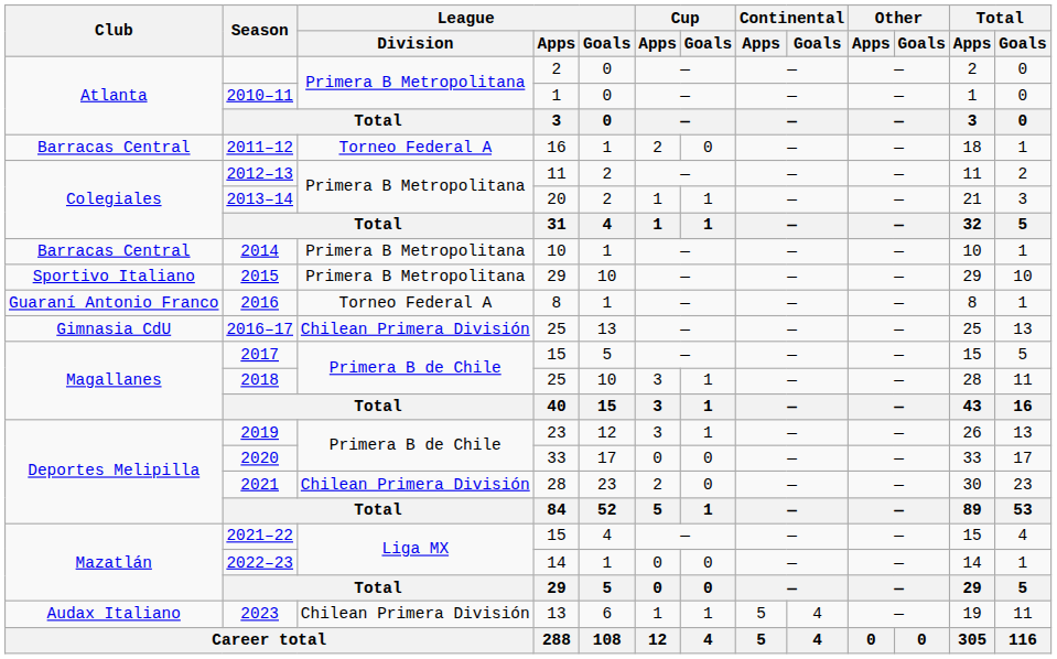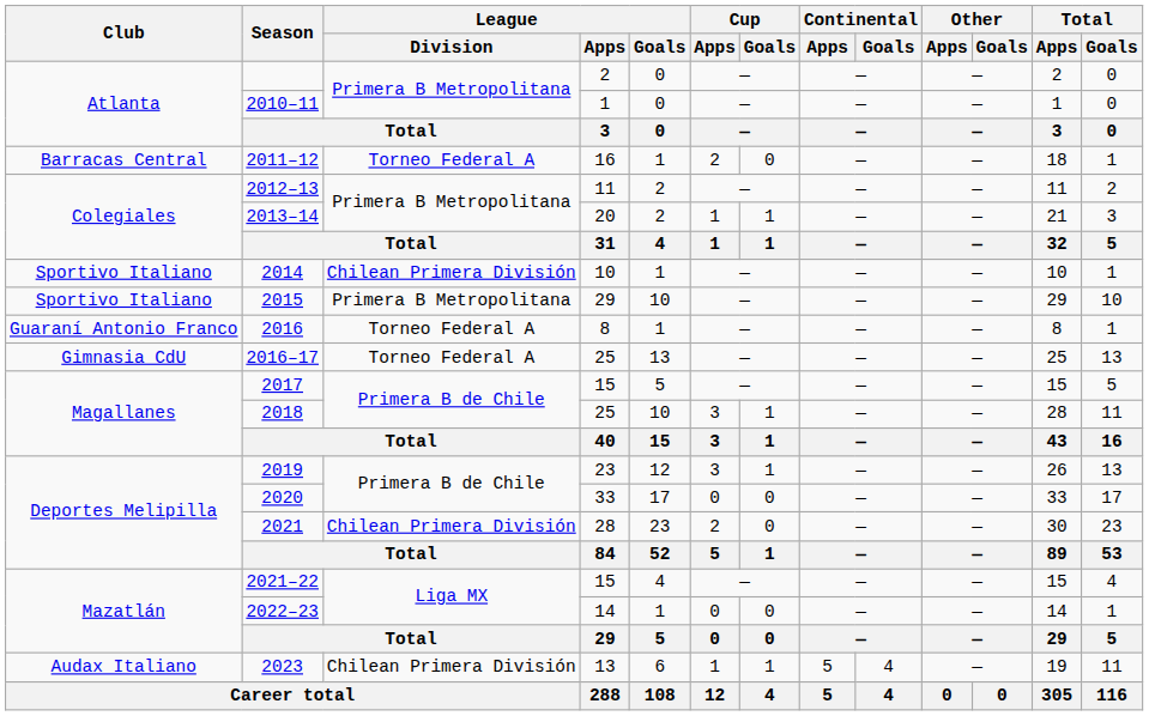 <table class="wikitable" style="text-align: center;">
 <tr>
 <th rowspan="2">Club</th>
 <th rowspan="2">Season</th>
 <th colspan="3">League</th>
 <th colspan="2">Cup</th>
 <th colspan="2">Continental</th>
 <th colspan="2">Other</th>
 <th colspan="2">Total</th>
 </tr>
 <tr>
 <th>Division</th>
 <th>Apps</th>
 <th>Goals</th>
 <th>Apps</th>
 <th>Goals</th>
 <th>Apps</th>
 <th>Goals</th>
 <th>Apps</th>
 <th>Goals</th>
 <th>Apps</th>
 <th>Goals</th>
 </tr>
 <tr>
 <td rowspan="3"><a href='#'>Atlanta</a></td>
 <td></td>
 <td rowspan="2"><a href='#'>Primera B Metropolitana</a></td>
 <td>2</td>
 <td>0</td>
 <td colspan=2>—</td>
 <td colspan=2>—</td>
 <td colspan=2>—</td>
 <td>2</td>
 <td>0</td>
 </tr>
 <tr>
 <td><a href='#'>2010–11</a></td>
 <td>1</td>
 <td>0</td>
 <td colspan=2>—</td>
 <td colspan=2>—</td>
 <td colspan=2>—</td>
 <td>1</td>
 <td>0</td>
 </tr>
 <tr>
 <th colspan="2">Total</th>
 <th>3</th>
 <th>0</th>
 <th colspan=2>—</th>
 <th colspan=2>—</th>
 <th colspan=2>—</th>
 <th>3</th>
 <th>0</th>
 </tr>
 <tr>
 <td><a href='#'>Barracas Central</a></td>
 <td><a href='#'>2011–12</a></td>
 <td><a href='#'>Torneo Federal A</a></td>
 <td>16</td>
 <td>1</td>
 <td>2</td>
 <td>0</td>
 <td colspan=2>—</td>
 <td colspan=2>—</td>
 <td>18</td>
 <td>1</td>
 </tr>
 <tr>
 <td rowspan="3"><a href='#'>Colegiales</a></td>
 <td><a href='#'>2012–13</a></td>
 <td rowspan="2">Primera B Metropolitana</td>
 <td>11</td>
 <td>2</td>
 <td colspan=2>—</td>
 <td colspan=2>—</td>
 <td colspan=2>—</td>
 <td>11</td>
 <td>2</td>
 </tr>
 <tr>
 <td><a href='#'>2013–14</a></td>
 <td>20</td>
 <td>2</td>
 <td>1</td>
 <td>1</td>
 <td colspan=2>—</td>
 <td colspan=2>—</td>
 <td>21</td>
 <td>3</td>
 </tr>
 <tr>
 <th colspan="2">Total</th>
 <th>31</th>
 <th>4</th>
 <th>1</th>
 <th>1</th>
 <th colspan=2>—</th>
 <th colspan=2>—</th>
 <th>32</th>
 <th>5</th>
 </tr>
 <tr>
-<td><a href='#'>Barracas Central</a></td>
+<td><a href='#'>Sportivo Italiano</a></td>
 <td><a href='#'>2014</a></td>
-<td>Primera B Metropolitana</td>
+<td><a href='#'>Chilean Primera División</a></td>
 <td>10</td>
 <td>1</td>
 <td colspan=2>—</td>
 <td colspan=2>—</td>
 <td colspan=2>—</td>
 <td>10</td>
 <td>1</td>
 </tr>
 <tr>
 <td><a href='#'>Sportivo Italiano</a></td>
 <td><a href='#'>2015</a></td>
 <td>Primera B Metropolitana</td>
 <td>29</td>
 <td>10</td>
 <td colspan=2>—</td>
 <td colspan=2>—</td>
 <td colspan=2>—</td>
 <td>29</td>
 <td>10</td>
 </tr>
 <tr>
 <td><a href='#'>Guaraní Antonio Franco</a></td>
 <td><a href='#'>2016</a></td>
 <td>Torneo Federal A</td>
 <td>8</td>
 <td>1</td>
 <td colspan=2>—</td>
 <td colspan=2>—</td>
 <td colspan=2>—</td>
 <td>8</td>
 <td>1</td>
 </tr>
 <tr>
 <td><a href='#'>Gimnasia CdU</a></td>
 <td><a href='#'>2016–17</a></td>
-<td><a href='#'>Chilean Primera División</a></td>
+<td>Torneo Federal A</td>
 <td>25</td>
 <td>13</td>
 <td colspan=2>—</td>
 <td colspan=2>—</td>
 <td colspan=2>—</td>
 <td>25</td>
 <td>13</td>
 </tr>
 <tr>
 <td rowspan="3"><a href='#'>Magallanes</a></td>
 <td><a href='#'>2017</a></td>
 <td rowspan="2"><a href='#'>Primera B de Chile</a></td>
 <td>15</td>
 <td>5</td>
 <td colspan=2>—</td>
 <td colspan=2>—</td>
 <td colspan=2>—</td>
 <td>15</td>
 <td>5</td>
 </tr>
 <tr>
 <td><a href='#'>2018</a></td>
 <td>25</td>
 <td>10</td>
 <td>3</td>
 <td>1</td>
 <td colspan=2>—</td>
 <td colspan=2>—</td>
 <td>28</td>
 <td>11</td>
 </tr>
 <tr>
 <th colspan="2">Total</th>
 <th>40</th>
 <th>15</th>
 <th>3</th>
 <th>1</th>
 <th colspan=2>—</th>
 <th colspan=2>—</th>
 <th>43</th>
 <th>16</th>
 </tr>
 <tr>
 <td rowspan="4"><a href='#'>Deportes Melipilla</a></td>
 <td><a href='#'>2019</a></td>
 <td rowspan="2">Primera B de Chile</td>
 <td>23</td>
 <td>12</td>
 <td>3</td>
 <td>1</td>
 <td colspan=2>—</td>
 <td colspan=2>—</td>
 <td>26</td>
 <td>13</td>
 </tr>
 <tr>
 <td><a href='#'>2020</a></td>
 <td>33</td>
 <td>17</td>
 <td>0</td>
 <td>0</td>
 <td colspan=2>—</td>
 <td colspan=2>—</td>
 <td>33</td>
 <td>17</td>
 </tr>
 <tr>
 <td><a href='#'>2021</a></td>
 <td><a href='#'>Chilean Primera División</a></td>
 <td>28</td>
 <td>23</td>
 <td>2</td>
 <td>0</td>
 <td colspan=2>—</td>
 <td colspan=2>—</td>
 <td>30</td>
 <td>23</td>
 </tr>
 <tr>
 <th colspan="2">Total</th>
 <th>84</th>
 <th>52</th>
 <th>5</th>
 <th>1</th>
 <th colspan=2>—</th>
 <th colspan=2>—</th>
 <th>89</th>
 <th>53</th>
 </tr>
 <tr>
 <td rowspan="3"><a href='#'>Mazatlán</a></td>
 <td><a href='#'>2021–22</a></td>
 <td rowspan="2"><a href='#'>Liga MX</a></td>
 <td>15</td>
 <td>4</td>
 <td colspan=2>—</td>
 <td colspan=2>—</td>
 <td colspan=2>—</td>
 <td>15</td>
 <td>4</td>
 </tr>
 <tr>
 <td><a href='#'>2022–23</a></td>
 <td>14</td>
 <td>1</td>
 <td>0</td>
 <td>0</td>
 <td colspan=2>—</td>
 <td colspan=2>—</td>
 <td>14</td>
 <td>1</td>
 </tr>
 <tr>
 <th colspan="2">Total</th>
 <th>29</th>
 <th>5</th>
 <th>0</th>
 <th>0</th>
 <th colspan=2>—</th>
 <th colspan=2>—</th>
 <th>29</th>
 <th>5</th>
 </tr>
 <tr>
 <td><a href='#'>Audax Italiano</a></td>
 <td><a href='#'>2023</a></td>
 <td>Chilean Primera División</td>
 <td>13</td>
 <td>6</td>
 <td>1</td>
 <td>1</td>
 <td>5</td>
 <td>4</td>
 <td colspan=2>—</td>
 <td>19</td>
 <td>11</td>
 </tr>
 <tr>
 <th colspan="3">Career total</th>
 <th>288</th>
 <th>108</th>
 <th>12</th>
 <th>4</th>
 <th>5</th>
 <th>4</th>
 <th>0</th>
 <th>0</th>
 <th>305</th>
 <th>116</th>
 </tr>
 </table>
